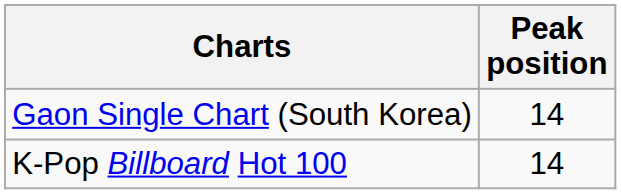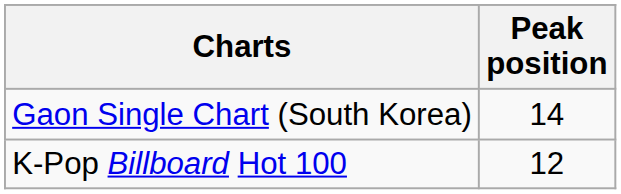 <table class="wikitable">
 <tr>
 <th align="center">Charts</th>
 <th align="center">Peak<br>position</th>
 </tr>
 <tr>
 <td align="left"><a href='#'>Gaon Single Chart</a> (South Korea)</td>
 <td align="center">14</td>
 </tr>
 <tr>
 <td align="left">K-Pop <em><a href='#'>Billboard</a></em> <a href='#'>Hot 100</a></td>
-<td align="center">14</td>
+<td align="center">12</td>
 </tr>
 </table>
